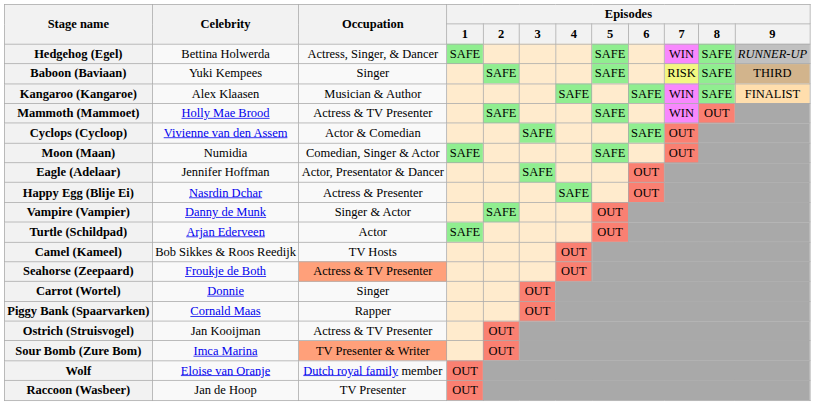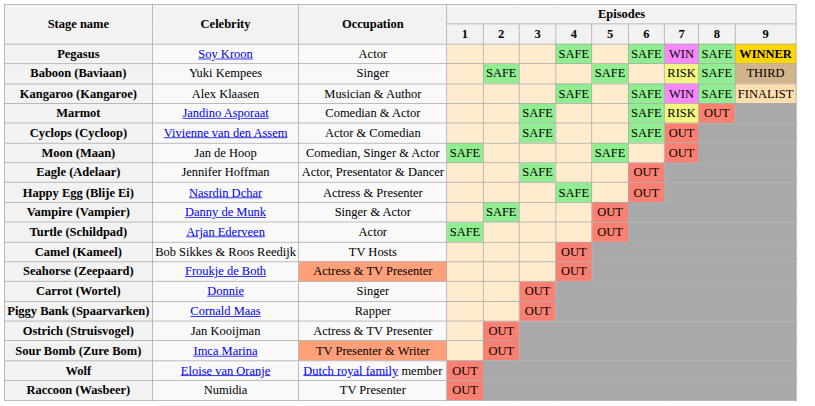 <table Class="wikitable" style="text-align: center">
 <tr>
 <th rowspan="2">Stage name</th>
 <th rowspan="2">Celebrity</th>
 <th rowspan="2">Occupation</th>
 <th colspan="9">Episodes</th>
 </tr>
 <tr>
 <th>1</th>
 <th>2</th>
 <th>3</th>
 <th>4</th>
 <th>5</th>
 <th>6</th>
 <th>7</th>
 <th>8</th>
 <th>9</th>
 </tr>
 <tr>
-<th>Hedgehog (Egel)</th>
-<td>Bettina Holwerda</td>
-<td>Actress, Singer, & Dancer</td>
-<td bgcolor="lightgreen">SAFE</td>
+<th>Pegasus</th>
+<td><a href='#'>Soy Kroon</a></td>
+<td>Actor</td>
 <td bgcolor="#FFEBCD"></td>
 <td bgcolor="#FFEBCD"></td>
 <td bgcolor="#FFEBCD"></td>
 <td bgcolor="lightgreen">SAFE</td>
 <td bgcolor="#FFEBCD"></td>
+<td bgcolor="lightgreen">SAFE</td>
 <td bgcolor="#F888FD">WIN</td>
 <td bgcolor="lightgreen">SAFE</td>
-<td bgcolor="silver"><em>RUNNER-UP</em></td>
+<td bgcolor="gold"><strong>WINNER</strong></td>
 </tr>
 <tr>
 <th>Baboon (Baviaan)</th>
 <td>Yuki Kempees</td>
 <td>Singer</td>
 <td bgcolor="#FFEBCD"></td>
 <td bgcolor="lightgreen">SAFE</td>
 <td bgcolor="#FFEBCD"></td>
 <td bgcolor="#FFEBCD"></td>
 <td bgcolor="lightgreen">SAFE</td>
 <td bgcolor="#FFEBCD"></td>
 <td bgcolor="#F3F781">RISK</td>
 <td bgcolor="lightgreen">SAFE</td>
 <td bgcolor="tan">THIRD</td>
 </tr>
 <tr>
 <th>Kangaroo (Kangaroe)</th>
 <td>Alex Klaasen</td>
 <td>Musician & Author</td>
 <td bgcolor="#FFEBCD"></td>
 <td bgcolor="#FFEBCD"></td>
 <td bgcolor="#FFEBCD"></td>
 <td bgcolor="lightgreen">SAFE</td>
 <td bgcolor="#FFEBCD"></td>
 <td bgcolor="lightgreen">SAFE</td>
 <td bgcolor="#F888FD">WIN</td>
 <td bgcolor="lightgreen">SAFE</td>
 <td bgcolor="navajowhite">FINALIST</td>
 </tr>
 <tr>
-<th>Mammoth (Mammoet)</th>
-<td><a href='#'>Holly Mae Brood</a></td>
-<td>Actress & TV Presenter</td>
+<th>Marmot</th>
+<td><a href='#'>Jandino Asporaat</a></td>
+<td>Comedian & Actor</td>
+<td bgcolor="#FFEBCD"></td>
 <td bgcolor="#FFEBCD"></td>
 <td bgcolor="lightgreen">SAFE</td>
 <td bgcolor="#FFEBCD"></td>
 <td bgcolor="#FFEBCD"></td>
 <td bgcolor="lightgreen">SAFE</td>
-<td bgcolor="#FFEBCD"></td>
-<td bgcolor="#F888FD">WIN</td>
+<td bgcolor="#F3F781">RISK</td>
 <td bgcolor="salmon">OUT</td>
 <td colspan="1" bgcolor="darkgrey"></td>
 </tr>
 <tr>
 <th>Cyclops (Cycloop)</th>
 <td><a href='#'>Vivienne van den Assem</a></td>
 <td>Actor & Comedian</td>
 <td bgcolor="#FFEBCD"></td>
 <td bgcolor="#FFEBCD"></td>
 <td bgcolor="lightgreen">SAFE</td>
 <td bgcolor="#FFEBCD"></td>
 <td bgcolor="#FFEBCD"></td>
 <td bgcolor="lightgreen">SAFE</td>
 <td bgcolor="salmon">OUT</td>
 <td colspan="2" bgcolor="darkgrey"></td>
 </tr>
 <tr>
 <th>Moon (Maan)</th>
-<td>Numidia</td>
+<td>Jan de Hoop</td>
 <td>Comedian, Singer & Actor</td>
 <td bgcolor="lightgreen">SAFE</td>
 <td bgcolor="#FFEBCD"></td>
 <td bgcolor="#FFEBCD"></td>
 <td bgcolor="#FFEBCD"></td>
 <td bgcolor="lightgreen">SAFE</td>
 <td bgcolor="#FFEBCD"></td>
 <td bgcolor="salmon">OUT</td>
 <td colspan="2" bgcolor="darkgrey"></td>
 </tr>
 <tr>
 <th>Eagle (Adelaar)</th>
 <td>Jennifer Hoffman</td>
 <td>Actor, Presentator & Dancer</td>
 <td bgcolor="#FFEBCD"></td>
 <td bgcolor="#FFEBCD"></td>
 <td bgcolor="lightgreen">SAFE</td>
 <td bgcolor="#FFEBCD"></td>
 <td bgcolor="#FFEBCD"></td>
 <td bgcolor="salmon">OUT</td>
 <td colspan="3" bgcolor="darkgrey"></td>
 </tr>
 <tr>
 <th>Happy Egg (Blije Ei)</th>
 <td><a href='#'>Nasrdin Dchar</a></td>
 <td>Actress & Presenter</td>
 <td bgcolor="#FFEBCD"></td>
 <td bgcolor="#FFEBCD"></td>
 <td bgcolor="#FFEBCD"></td>
 <td bgcolor="lightgreen">SAFE</td>
 <td bgcolor="#FFEBCD"></td>
 <td bgcolor="salmon">OUT</td>
 <td colspan="3" bgcolor="darkgrey"></td>
 </tr>
 <tr>
 <th>Vampire (Vampier)</th>
 <td><a href='#'>Danny de Munk</a></td>
 <td>Singer & Actor</td>
 <td bgcolor="#FFEBCD"></td>
 <td bgcolor="lightgreen">SAFE</td>
 <td bgcolor="#FFEBCD"></td>
 <td bgcolor="#FFEBCD"></td>
 <td bgcolor="salmon">OUT</td>
 <td colspan="4" bgcolor="darkgrey"></td>
 </tr>
 <tr>
 <th>Turtle (Schildpad)</th>
 <td><a href='#'>Arjan Ederveen</a></td>
 <td>Actor</td>
 <td bgcolor="lightgreen">SAFE</td>
 <td bgcolor="#FFEBCD"></td>
 <td bgcolor="#FFEBCD"></td>
 <td bgcolor="#FFEBCD"></td>
 <td bgcolor="salmon">OUT</td>
 <td colspan="4" bgcolor="darkgrey"></td>
 </tr>
 <tr>
 <th>Camel (Kameel)</th>
 <td>Bob Sikkes & Roos Reedijk</td>
 <td>TV Hosts</td>
 <td bgcolor="#FFEBCD"></td>
 <td bgcolor="#FFEBCD"></td>
 <td bgcolor="#FFEBCD"></td>
 <td bgcolor="salmon">OUT</td>
 <td colspan="5" bgcolor="darkgrey"></td>
 </tr>
 <tr>
 <th>Seahorse (Zeepaard)</th>
 <td><a href='#'>Froukje de Both</a></td>
 <td style="background: lightsalmon;">Actress & TV Presenter</td>
 <td bgcolor="#FFEBCD"></td>
 <td bgcolor="#FFEBCD"></td>
 <td bgcolor="#FFEBCD"></td>
 <td bgcolor="salmon">OUT</td>
 <td colspan="5" bgcolor="darkgrey"></td>
 </tr>
 <tr>
 <th>Carrot (Wortel)</th>
 <td><a href='#'>Donnie</a></td>
 <td>Singer</td>
 <td bgcolor="#FFEBCD"></td>
 <td bgcolor="#FFEBCD"></td>
 <td bgcolor=salmon>OUT</td>
 <td colspan="6" bgcolor="darkgrey"></td>
 </tr>
 <tr>
 <th>Piggy Bank (Spaarvarken)</th>
 <td><a href='#'>Cornald Maas</a></td>
 <td>Rapper</td>
 <td bgcolor="#FFEBCD"></td>
 <td bgcolor="#FFEBCD"></td>
 <td bgcolor=salmon>OUT</td>
 <td colspan="6" bgcolor="darkgrey"></td>
 </tr>
 <tr>
 <th>Ostrich (Struisvogel)</th>
 <td>Jan Kooijman</td>
 <td>Actress & TV Presenter</td>
 <td bgcolor="#FFEBCD"></td>
 <td bgcolor=salmon>OUT</td>
 <td colspan="7" bgcolor="darkgrey"></td>
 </tr>
 <tr>
 <th>Sour Bomb (Zure Bom)</th>
 <td><a href='#'>Imca Marina</a></td>
 <td style="background: lightsalmon;">TV Presenter & Writer</td>
 <td bgcolor="#FFEBCD"></td>
 <td bgcolor=salmon>OUT</td>
 <td colspan="7" bgcolor="darkgrey"></td>
 </tr>
 <tr>
 <th>Wolf</th>
 <td><a href='#'>Eloise van Oranje</a></td>
 <td><a href='#'>Dutch royal family</a> member</td>
 <td bgcolor="salmon">OUT</td>
 <td colspan="8" bgcolor="darkgrey"></td>
 </tr>
 <tr>
 <th>Raccoon (Wasbeer)</th>
-<td>Jan de Hoop</td>
+<td>Numidia</td>
 <td>TV Presenter</td>
 <td bgcolor="salmon">OUT</td>
 <td colspan="8" bgcolor="darkgrey"></td>
 </tr>
 </table>
